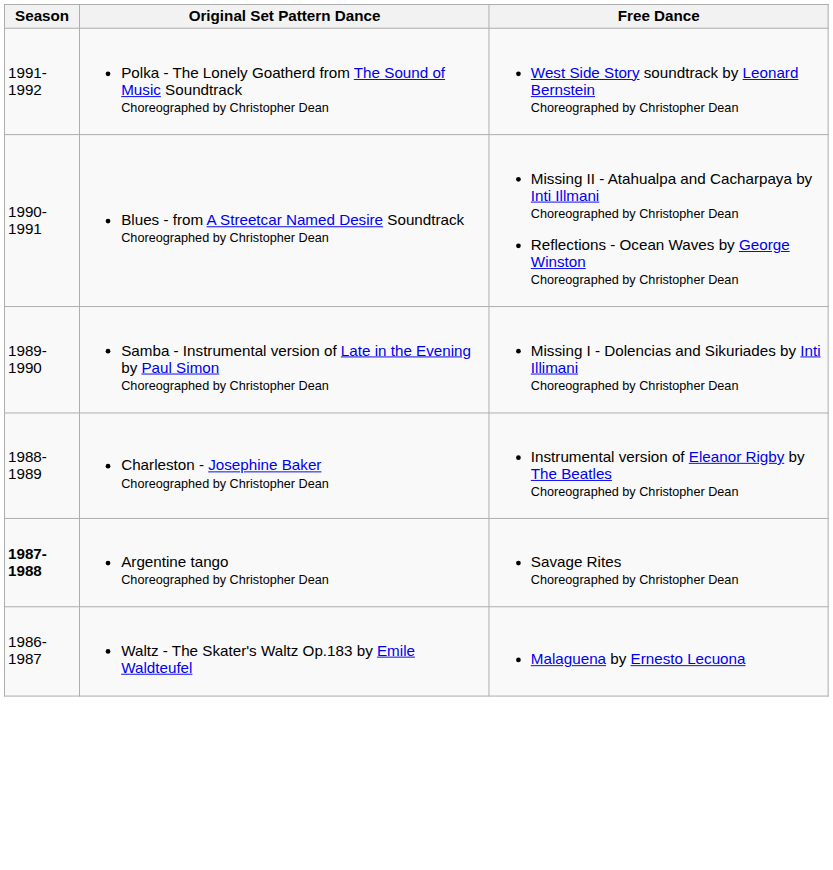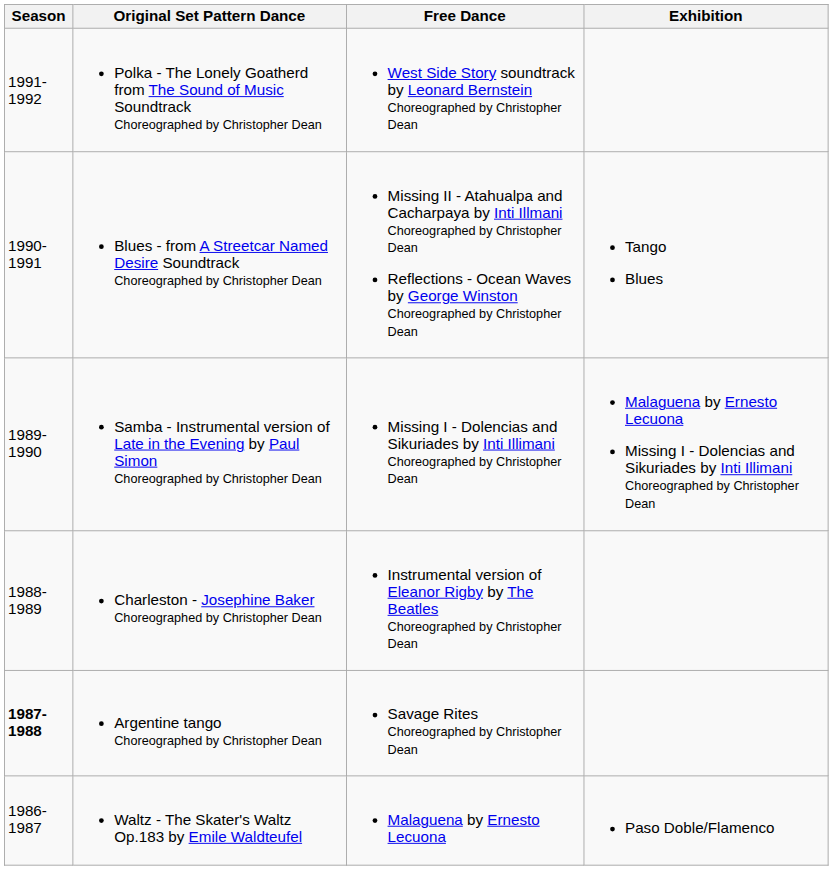 <table class="wikitable">
 <tr>
 <th>Season</th>
 <th>Original Set Pattern Dance</th>
 <th>Free Dance</th>
+<th>Exhibition</th>
 </tr>
 <tr>
 <td>1991-1992</td>
 <td><br><ul><li>Polka - The Lonely Goatherd from <a href='#'>The Sound of Music</a> Soundtrack <br><small>Choreographed by Christopher Dean</small></li></ul></td>
 <td><br><ul><li><a href='#'>West Side Story</a> soundtrack by <a href='#'>Leonard Bernstein</a> <br><small>Choreographed by Christopher Dean</small></li></ul></td>
+<td></td>
 </tr>
 <tr>
 <td>1990-1991</td>
 <td><br><ul><li>Blues - from <a href='#'>A Streetcar Named Desire</a> Soundtrack <br><small>Choreographed by Christopher Dean</small></li></ul></td>
 <td><br><ul><li>Missing II - Atahualpa and Cacharpaya by <a href='#'>Inti Illmani</a> <br><small>Choreographed by Christopher Dean</small></li></ul><ul><li>Reflections - Ocean Waves by <a href='#'>George Winston</a> <br><small>Choreographed by Christopher Dean</small></li></ul></td>
+<td><br><ul><li>Tango</li></ul><ul><li>Blues</li></ul></td>
 </tr>
 <tr>
 <td>1989-1990</td>
 <td><br><ul><li>Samba - Instrumental version of <a href='#'>Late in the Evening</a> by <a href='#'>Paul Simon</a> <br><small>Choreographed by Christopher Dean</small></li></ul></td>
 <td><br><ul><li>Missing I - Dolencias and Sikuriades by <a href='#'>Inti Illimani</a> <br><small>Choreographed by Christopher Dean</small></li></ul></td>
+<td><br><ul><li><a href='#'>Malaguena</a> by <a href='#'>Ernesto Lecuona</a></li></ul><ul><li>Missing I - Dolencias and Sikuriades by <a href='#'>Inti Illimani</a> <br><small>Choreographed by Christopher Dean</small></li></ul></td>
 </tr>
 <tr>
 <td>1988-1989</td>
 <td><br><ul><li>Charleston - <a href='#'>Josephine Baker</a> <br><small>Choreographed by Christopher Dean</small></li></ul></td>
 <td><br><ul><li>Instrumental version of <a href='#'>Eleanor Rigby</a> by <a href='#'>The Beatles</a> <br><small>Choreographed by Christopher Dean</small></li></ul></td>
+<td></td>
 </tr>
 <tr>
 <td><strong>1987-1988</strong></td>
 <td><br><ul><li>Argentine tango <br><small>Choreographed by Christopher Dean</small></li></ul></td>
 <td><br><ul><li>Savage Rites <br><small>Choreographed by Christopher Dean</small></li></ul></td>
+<td></td>
 </tr>
 <tr>
 <td>1986-1987</td>
 <td><br><ul><li>Waltz - The Skater's Waltz Op.183 by <a href='#'>Emile Waldteufel</a></li></ul></td>
 <td><br><ul><li><a href='#'>Malaguena</a> by <a href='#'>Ernesto Lecuona</a></li></ul></td>
+<td><br><ul><li>Paso Doble/Flamenco</li></ul></td>
 </tr>
 </table>
